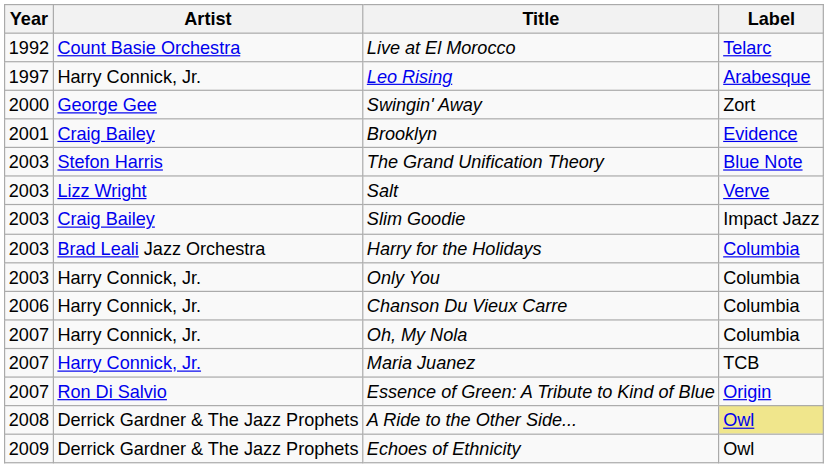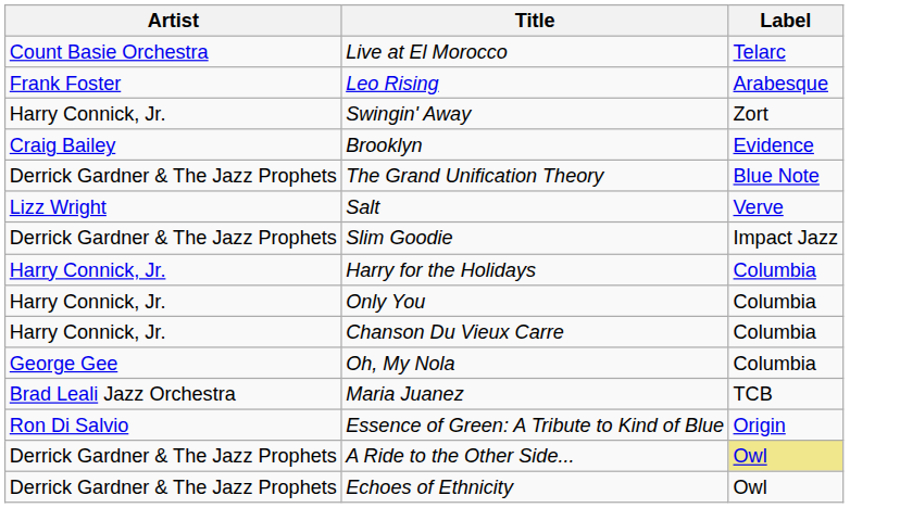 <table class="wikitable" style="font-size: 95%;">
 <tr>
-<th>Year</th>
 <th>Artist</th>
 <th>Title</th>
 <th>Label</th>
 </tr>
 <tr>
-<td>1992</td>
 <td><a href='#'>Count Basie Orchestra</a></td>
 <td><em>Live at El Morocco</em></td>
 <td><a href='#'>Telarc</a></td>
 </tr>
 <tr>
-<td>1997</td>
-<td>Harry Connick, Jr.</td>
+<td><a href='#'>Frank Foster</a></td>
 <td><em><a href='#'>Leo Rising</a></em></td>
 <td><a href='#'>Arabesque</a></td>
 </tr>
 <tr>
-<td>2000</td>
-<td><a href='#'>George Gee</a></td>
+<td>Harry Connick, Jr.</td>
 <td><em>Swingin' Away</em></td>
 <td>Zort</td>
 </tr>
 <tr>
-<td>2001</td>
 <td><a href='#'>Craig Bailey</a></td>
 <td><em>Brooklyn</em></td>
 <td><a href='#'>Evidence</a></td>
 </tr>
 <tr>
-<td>2003</td>
-<td><a href='#'>Stefon Harris</a></td>
+<td>Derrick Gardner & The Jazz Prophets</td>
 <td><em>The Grand Unification Theory</em></td>
 <td><a href='#'>Blue Note</a></td>
 </tr>
 <tr>
-<td>2003</td>
 <td><a href='#'>Lizz Wright</a></td>
 <td><em>Salt</em></td>
 <td><a href='#'>Verve</a></td>
 </tr>
 <tr>
-<td>2003</td>
-<td><a href='#'>Craig Bailey</a></td>
+<td>Derrick Gardner & The Jazz Prophets</td>
 <td><em>Slim Goodie</em></td>
 <td>Impact Jazz</td>
 </tr>
 <tr>
-<td>2003</td>
-<td><a href='#'>Brad Leali</a> Jazz Orchestra</td>
+<td><a href='#'>Harry Connick, Jr.</a></td>
 <td><em>Harry for the Holidays</em></td>
 <td><a href='#'>Columbia</a></td>
 </tr>
 <tr>
-<td>2003</td>
 <td>Harry Connick, Jr.</td>
 <td><em>Only You</em></td>
 <td>Columbia</td>
 </tr>
 <tr>
-<td>2006</td>
 <td>Harry Connick, Jr.</td>
 <td><em>Chanson Du Vieux Carre</em></td>
 <td>Columbia</td>
 </tr>
 <tr>
-<td>2007</td>
-<td>Harry Connick, Jr.</td>
+<td><a href='#'>George Gee</a></td>
 <td><em>Oh, My Nola</em></td>
 <td>Columbia</td>
 </tr>
 <tr>
-<td>2007</td>
-<td><a href='#'>Harry Connick, Jr.</a></td>
+<td><a href='#'>Brad Leali</a> Jazz Orchestra</td>
 <td><em>Maria Juanez</em></td>
 <td>TCB</td>
 </tr>
 <tr>
-<td>2007</td>
 <td><a href='#'>Ron Di Salvio</a></td>
 <td><em>Essence of Green: A Tribute to Kind of Blue</em></td>
 <td><a href='#'>Origin</a></td>
 </tr>
 <tr>
-<td>2008</td>
 <td>Derrick Gardner & The Jazz Prophets</td>
 <td><em>A Ride to the Other Side...</em></td>
 <td style="background: khaki;"><a href='#'>Owl</a></td>
 </tr>
 <tr>
-<td>2009</td>
 <td>Derrick Gardner & The Jazz Prophets</td>
 <td><em>Echoes of Ethnicity</em></td>
 <td>Owl</td>
 </tr>
 </table>
